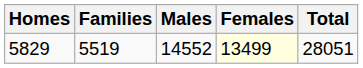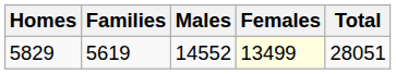 <table class="wikitable">
 <tr>
 <th>Homes</th>
 <th>Families</th>
 <th>Males</th>
 <th>Females</th>
 <th>Total</th>
 </tr>
 <tr>
 <td>5829</td>
-<td>5519</td>
+<td>5619</td>
 <td>14552</td>
 <td style="background: lightyellow;">13499</td>
 <td>28051</td>
 </tr>
 </table>
